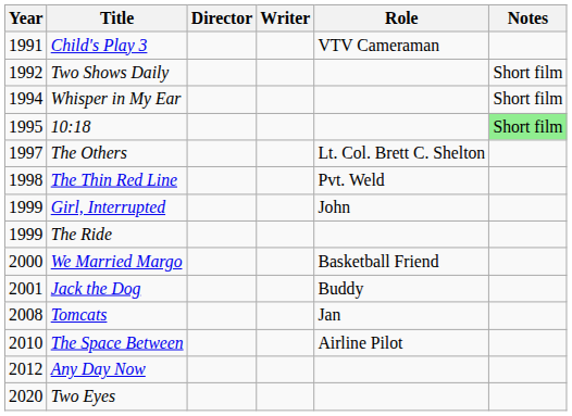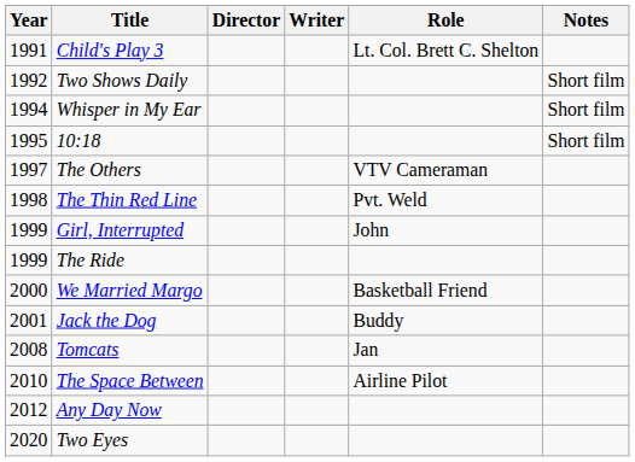 <table class="wikitable sortable">
 <tr>
 <th>Year</th>
 <th>Title</th>
 <th>Director</th>
 <th>Writer</th>
 <th>Role</th>
 <th class="unsortable">Notes</th>
 </tr>
 <tr>
 <td>1991</td>
 <td><em><a href='#'>Child's Play 3</a></em></td>
 <td></td>
 <td></td>
-<td>VTV Cameraman</td>
+<td>Lt. Col. Brett C. Shelton</td>
 <td></td>
 </tr>
 <tr>
 <td>1992</td>
 <td><em>Two Shows Daily</em></td>
 <td></td>
 <td></td>
 <td></td>
 <td>Short film</td>
 </tr>
 <tr>
 <td>1994</td>
 <td><em>Whisper in My Ear</em></td>
 <td></td>
 <td></td>
 <td></td>
 <td>Short film</td>
 </tr>
 <tr>
 <td>1995</td>
 <td><em>10:18</em></td>
 <td></td>
 <td></td>
 <td></td>
-<td style="background: lightgreen;">Short film</td>
+<td>Short film</td>
 </tr>
 <tr>
 <td>1997</td>
 <td data-sort-value="Others, The"><em>The Others</em></td>
 <td></td>
 <td></td>
-<td>Lt. Col. Brett C. Shelton</td>
+<td>VTV Cameraman</td>
 <td></td>
 </tr>
 <tr>
 <td>1998</td>
 <td data-sort-value="Thin Red Line, The"><em><a href='#'>The Thin Red Line</a></em></td>
 <td></td>
 <td></td>
 <td>Pvt. Weld</td>
 <td></td>
 </tr>
 <tr>
 <td>1999</td>
 <td><em><a href='#'>Girl, Interrupted</a></em></td>
 <td></td>
 <td></td>
 <td>John</td>
 <td></td>
 </tr>
 <tr>
 <td>1999</td>
 <td data-sort-value="Ride, The"><em>The Ride</em></td>
 <td></td>
 <td></td>
 <td></td>
 <td></td>
 </tr>
 <tr>
 <td>2000</td>
 <td><em><a href='#'>We Married Margo</a></em></td>
 <td></td>
 <td></td>
 <td>Basketball Friend</td>
 <td></td>
 </tr>
 <tr>
 <td>2001</td>
 <td><em><a href='#'>Jack the Dog</a></em></td>
 <td></td>
 <td></td>
 <td>Buddy</td>
 <td></td>
 </tr>
 <tr>
 <td>2008</td>
 <td><em><a href='#'>Tomcats</a></em></td>
 <td></td>
 <td></td>
 <td>Jan</td>
 <td></td>
 </tr>
 <tr>
 <td>2010</td>
 <td data-sort-value="Space Between, The"><em><a href='#'>The Space Between</a></em></td>
 <td></td>
 <td></td>
 <td>Airline Pilot</td>
 <td></td>
 </tr>
 <tr>
 <td>2012</td>
 <td><em><a href='#'>Any Day Now</a></em></td>
 <td></td>
 <td></td>
 <td></td>
 <td></td>
 </tr>
 <tr>
 <td>2020</td>
 <td><em>Two Eyes</em></td>
 <td></td>
 <td></td>
 <td></td>
 <td></td>
 </tr>
 </table>
